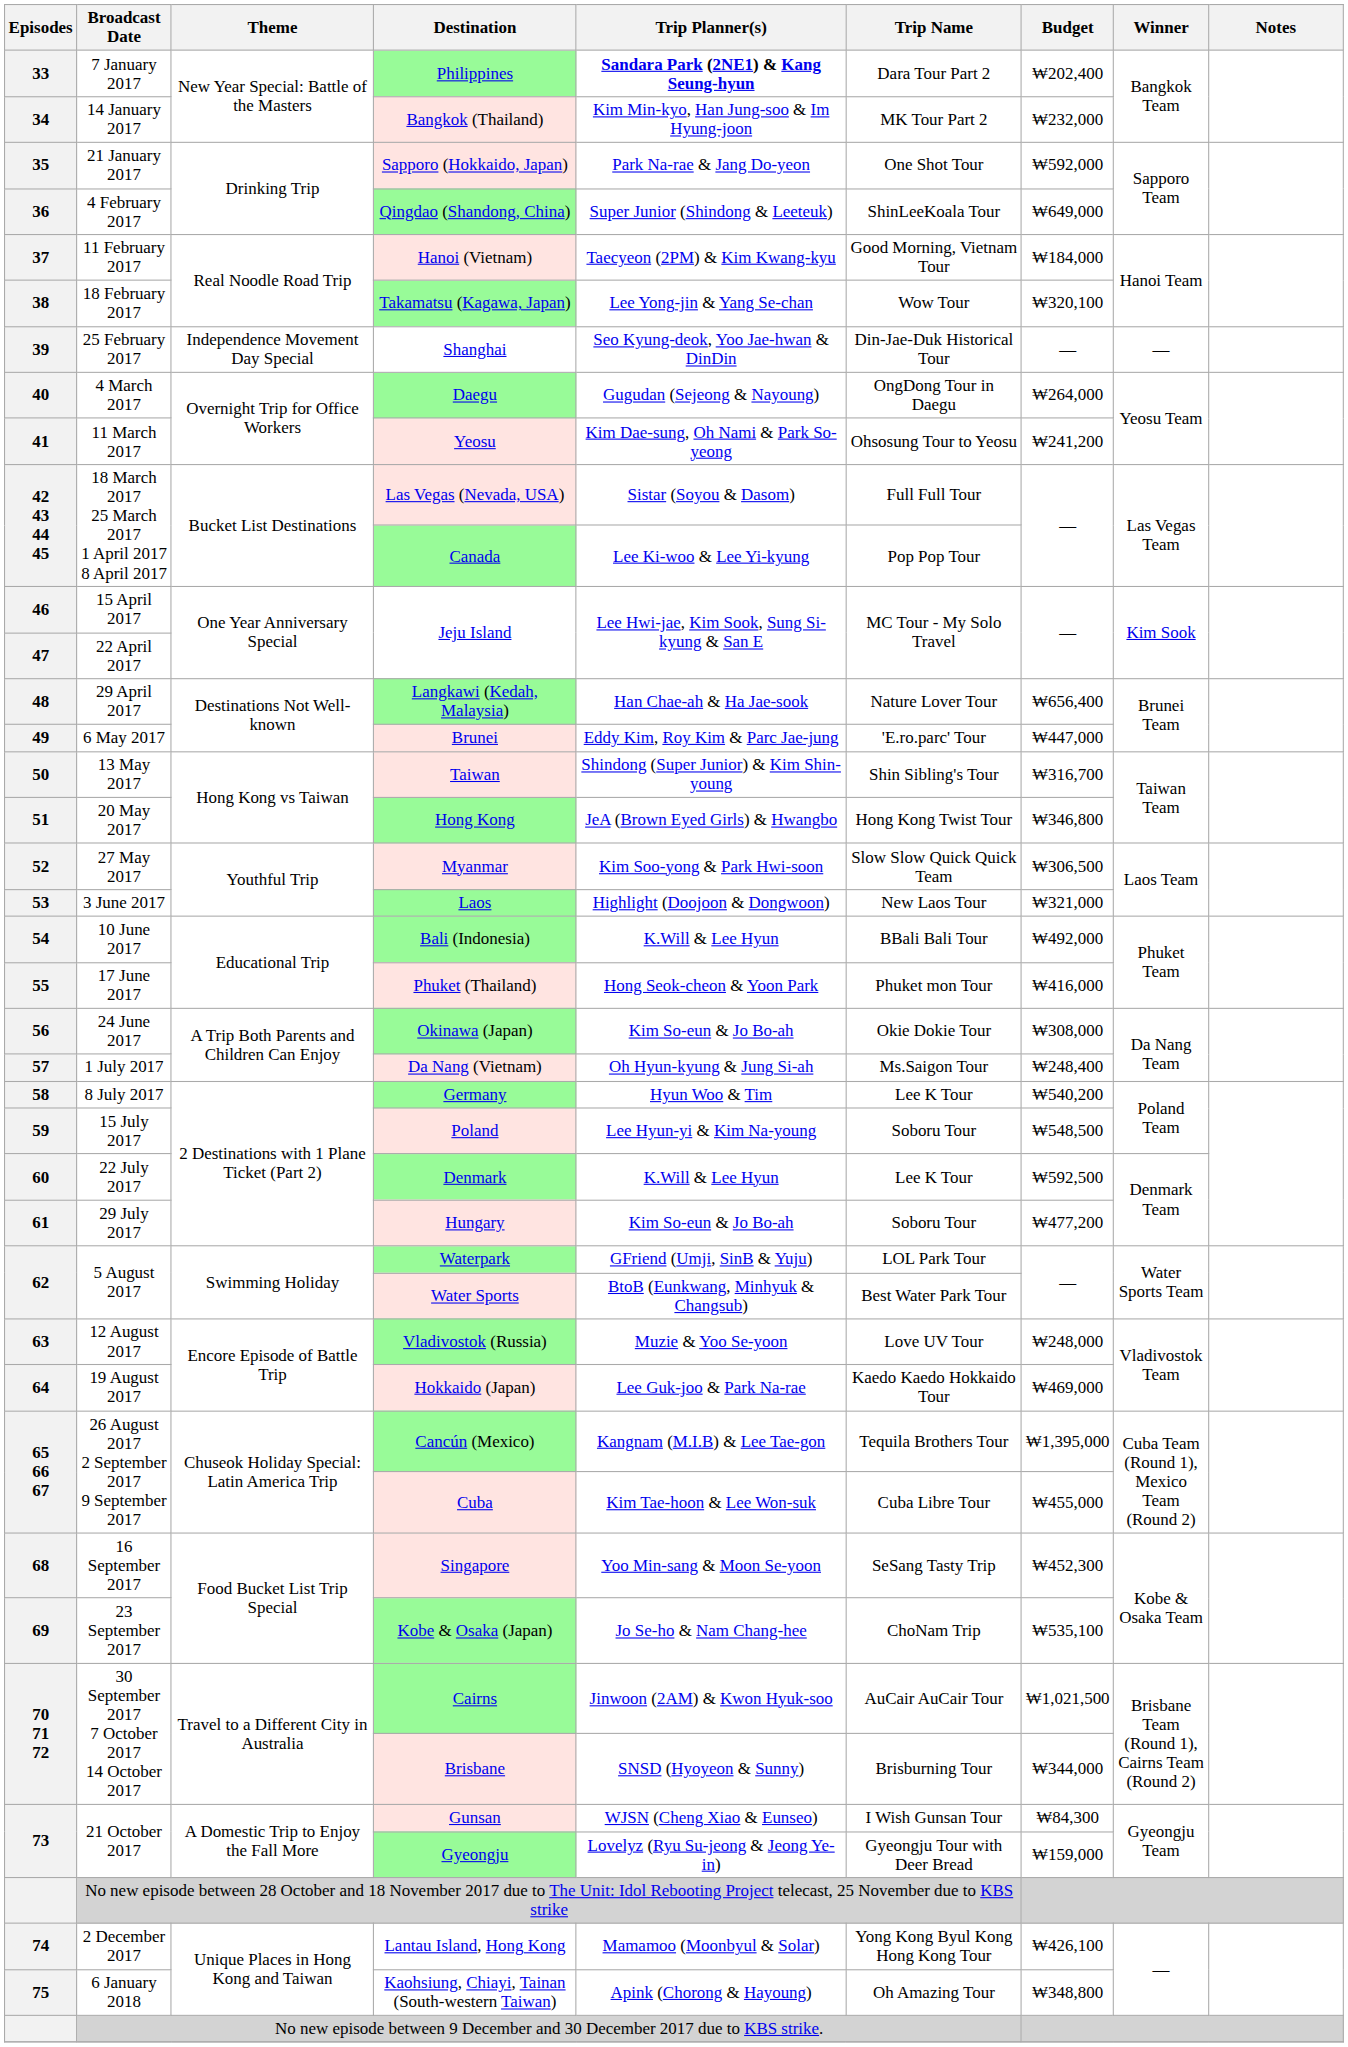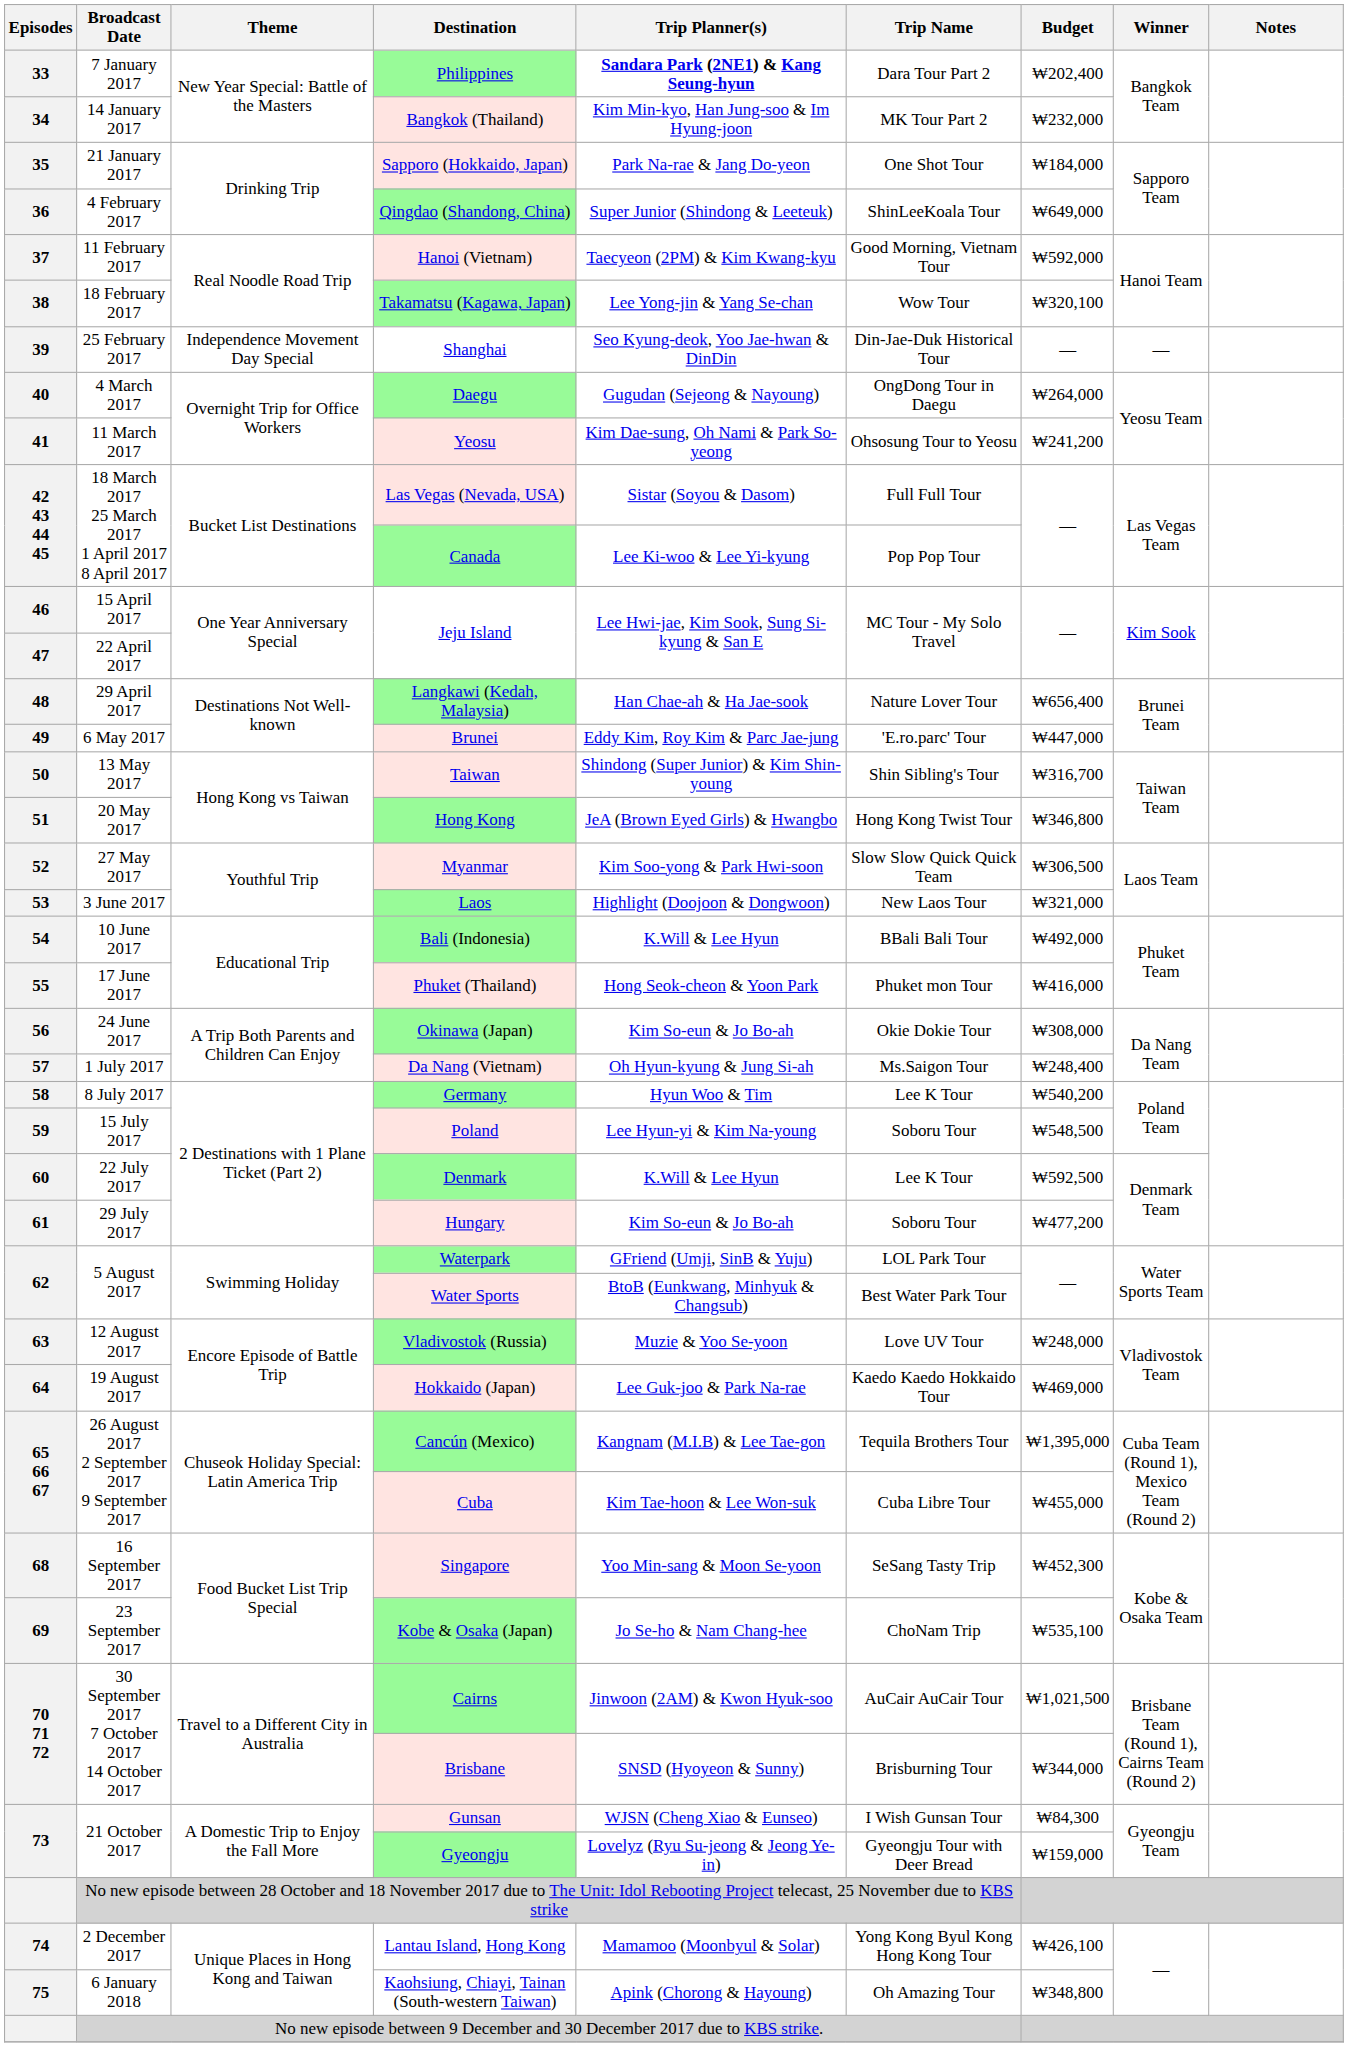 <table class=wikitable style=text-align:center;width:100%;background:#ffffff>
 <tr>
 <th width=3%>Episodes</th>
 <th width=7%>Broadcast Date</th>
 <th width=15%>Theme</th>
 <th width=15%>Destination</th>
 <th width=20%>Trip Planner(s)</th>
 <th width=13%>Trip Name</th>
 <th width=5%>Budget</th>
 <th width=7%>Winner</th>
 <th width=10%>Notes</th>
 </tr>
 <tr>
 <th>33</th>
 <td>7 January 2017</td>
 <td rowspan=2>New Year Special: Battle of the Masters</td>
 <td style=background:PaleGreen><a href='#'>Philippines</a></td>
 <td><strong><a href='#'>Sandara Park</a> (<a href='#'>2NE1</a>) & <a href='#'>Kang Seung-hyun</a></strong></td>
 <td>Dara Tour Part 2</td>
 <td>₩202,400</td>
 <td rowspan=2>Bangkok Team</td>
 <td rowspan=2></td>
 </tr>
 <tr>
 <th>34</th>
 <td>14 January 2017</td>
 <td style=background:MistyRose><a href='#'>Bangkok</a> (Thailand)</td>
 <td><a href='#'>Kim Min-kyo</a>, <a href='#'>Han Jung-soo</a> & <a href='#'>Im Hyung-joon</a></td>
 <td>MK Tour Part 2</td>
 <td>₩232,000</td>
 </tr>
 <tr>
 <th>35</th>
 <td>21 January 2017</td>
 <td rowspan=2>Drinking Trip</td>
 <td style=background:MistyRose><a href='#'>Sapporo</a> (<a href='#'>Hokkaido, Japan</a>)</td>
 <td><a href='#'>Park Na-rae</a> & <a href='#'>Jang Do-yeon</a></td>
 <td>One Shot Tour</td>
-<td>₩592,000</td>
+<td>₩184,000</td>
 <td rowspan=2>Sapporo Team</td>
 <td rowspan=2><br></td>
 </tr>
 <tr>
 <th>36</th>
 <td>4 February 2017</td>
 <td style=background:PaleGreen><a href='#'>Qingdao</a> (<a href='#'>Shandong, China</a>)</td>
 <td><a href='#'>Super Junior</a> (<a href='#'>Shindong</a> & <a href='#'>Leeteuk</a>)</td>
 <td>ShinLeeKoala Tour</td>
 <td>₩649,000</td>
 </tr>
 <tr>
 <th>37</th>
 <td>11 February 2017</td>
 <td rowspan=2>Real Noodle Road Trip</td>
 <td style=background:MistyRose><a href='#'>Hanoi</a> (Vietnam)</td>
 <td><a href='#'>Taecyeon</a> (<a href='#'>2PM</a>) & <a href='#'>Kim Kwang-kyu</a></td>
 <td>Good Morning, Vietnam Tour</td>
-<td>₩184,000</td>
+<td>₩592,000</td>
 <td rowspan=2>Hanoi Team</td>
 <td rowspan=2></td>
 </tr>
 <tr>
 <th>38</th>
 <td>18 February 2017</td>
 <td style=background:PaleGreen><a href='#'>Takamatsu</a> (<a href='#'>Kagawa, Japan</a>)</td>
 <td><a href='#'>Lee Yong-jin</a> & <a href='#'>Yang Se-chan</a></td>
 <td>Wow Tour</td>
 <td>₩320,100</td>
 </tr>
 <tr>
 <th>39</th>
 <td>25 February 2017</td>
 <td>Independence Movement Day Special</td>
 <td><a href='#'>Shanghai</a></td>
 <td><a href='#'>Seo Kyung-deok</a>, <a href='#'>Yoo Jae-hwan</a> & <a href='#'>DinDin</a></td>
 <td>Din-Jae-Duk Historical Tour</td>
 <td>—</td>
 <td>—</td>
 <td></td>
 </tr>
 <tr>
 <th>40</th>
 <td>4 March 2017</td>
 <td rowspan=2>Overnight Trip for Office Workers</td>
 <td style=background:PaleGreen><a href='#'>Daegu</a></td>
 <td><a href='#'>Gugudan</a> (<a href='#'>Sejeong</a> & <a href='#'>Nayoung</a>)</td>
 <td>OngDong Tour in Daegu</td>
 <td>₩264,000</td>
 <td rowspan=2>Yeosu Team</td>
 <td rowspan=2></td>
 </tr>
 <tr>
 <th>41</th>
 <td>11 March 2017</td>
 <td style=background:MistyRose><a href='#'>Yeosu</a></td>
 <td><a href='#'>Kim Dae-sung</a>, <a href='#'>Oh Nami</a> & <a href='#'>Park So-yeong</a></td>
 <td>Ohsosung Tour to Yeosu</td>
 <td>₩241,200</td>
 </tr>
 <tr>
 <th rowspan=2>42<br>43<br>44<br>45</th>
 <td rowspan=2>18 March 2017<br>25 March 2017<br>1 April 2017<br>8 April 2017</td>
 <td rowspan=2>Bucket List Destinations</td>
 <td style=background:MistyRose><a href='#'>Las Vegas</a> (<a href='#'>Nevada, USA</a>)</td>
 <td><a href='#'>Sistar</a> (<a href='#'>Soyou</a> & <a href='#'>Dasom</a>)</td>
 <td>Full Full Tour</td>
 <td rowspan=2>—</td>
 <td rowspan=2><br>Las Vegas Team</td>
 <td rowspan=2></td>
 </tr>
 <tr>
 <td style=background:PaleGreen><a href='#'>Canada</a></td>
 <td><a href='#'>Lee Ki-woo</a> & <a href='#'>Lee Yi-kyung</a></td>
 <td>Pop Pop Tour</td>
 </tr>
 <tr>
 <th>46</th>
 <td>15 April 2017</td>
 <td rowspan=2>One Year Anniversary Special</td>
 <td rowspan=2><a href='#'>Jeju Island</a></td>
 <td rowspan=2><a href='#'>Lee Hwi-jae</a>, <a href='#'>Kim Sook</a>, <a href='#'>Sung Si-kyung</a> & <a href='#'>San E</a></td>
 <td rowspan=2>MC Tour - My Solo Travel</td>
 <td rowspan=2>—</td>
 <td rowspan=2><a href='#'>Kim Sook</a></td>
 <td rowspan=2></td>
 </tr>
 <tr>
 <th>47</th>
 <td>22 April 2017</td>
 </tr>
 <tr>
 <th>48</th>
 <td>29 April 2017</td>
 <td rowspan=2>Destinations Not Well-known</td>
 <td style=background:PaleGreen><a href='#'>Langkawi</a> (<a href='#'>Kedah, Malaysia</a>)</td>
 <td><a href='#'>Han Chae-ah</a> & <a href='#'>Ha Jae-sook</a></td>
 <td>Nature Lover Tour</td>
 <td>₩656,400</td>
 <td rowspan=2>Brunei Team</td>
 <td rowspan=2></td>
 </tr>
 <tr>
 <th>49</th>
 <td>6 May 2017</td>
 <td style=background:MistyRose><a href='#'>Brunei</a></td>
 <td><a href='#'>Eddy Kim</a>, <a href='#'>Roy Kim</a> & <a href='#'>Parc Jae-jung</a></td>
 <td>'E.ro.parc' Tour</td>
 <td>₩447,000</td>
 </tr>
 <tr>
 <th>50</th>
 <td>13 May 2017</td>
 <td rowspan=2>Hong Kong vs Taiwan</td>
 <td style=background:MistyRose><a href='#'>Taiwan</a></td>
 <td><a href='#'>Shindong</a> (<a href='#'>Super Junior</a>) & <a href='#'>Kim Shin-young</a></td>
 <td>Shin Sibling's Tour</td>
 <td>₩316,700</td>
 <td rowspan=2>Taiwan Team</td>
 <td rowspan=2></td>
 </tr>
 <tr>
 <th>51</th>
 <td>20 May 2017</td>
 <td style=background:PaleGreen><a href='#'>Hong Kong</a></td>
 <td><a href='#'>JeA</a> (<a href='#'>Brown Eyed Girls</a>) & <a href='#'>Hwangbo</a></td>
 <td>Hong Kong Twist Tour</td>
 <td>₩346,800</td>
 </tr>
 <tr>
 <th>52</th>
 <td>27 May 2017</td>
 <td rowspan=2>Youthful Trip</td>
 <td style=background:MistyRose><a href='#'>Myanmar</a></td>
 <td><a href='#'>Kim Soo-yong</a> & <a href='#'>Park Hwi-soon</a></td>
 <td>Slow Slow Quick Quick Team</td>
 <td>₩306,500</td>
 <td rowspan=2>Laos Team</td>
 <td rowspan=2></td>
 </tr>
 <tr>
 <th>53</th>
 <td>3 June 2017</td>
 <td style=background:PaleGreen><a href='#'>Laos</a></td>
 <td><a href='#'>Highlight</a> (<a href='#'>Doojoon</a> & <a href='#'>Dongwoon</a>)</td>
 <td>New Laos Tour</td>
 <td>₩321,000</td>
 </tr>
 <tr>
 <th>54</th>
 <td>10 June 2017</td>
 <td rowspan=2>Educational Trip</td>
 <td style=background:PaleGreen><a href='#'>Bali</a> (Indonesia)</td>
 <td><a href='#'>K.Will</a> & <a href='#'>Lee Hyun</a></td>
 <td>BBali Bali Tour</td>
 <td>₩492,000</td>
 <td rowspan=2>Phuket Team</td>
 <td rowspan=2></td>
 </tr>
 <tr>
 <th>55</th>
 <td>17 June 2017</td>
 <td style=background:MistyRose><a href='#'>Phuket</a> (Thailand)</td>
 <td><a href='#'>Hong Seok-cheon</a> & <a href='#'>Yoon Park</a></td>
 <td>Phuket mon Tour</td>
 <td>₩416,000</td>
 </tr>
 <tr>
 <th>56</th>
 <td>24 June 2017</td>
 <td rowspan=2>A Trip Both Parents and Children Can Enjoy</td>
 <td style=background:PaleGreen><a href='#'>Okinawa</a> (Japan)</td>
 <td><a href='#'>Kim So-eun</a> & <a href='#'>Jo Bo-ah</a></td>
 <td>Okie Dokie Tour</td>
 <td>₩308,000</td>
 <td rowspan=2><br>Da Nang Team</td>
 <td rowspan=2></td>
 </tr>
 <tr>
 <th>57</th>
 <td>1 July 2017</td>
 <td style=background:MistyRose><a href='#'>Da Nang</a> (Vietnam)</td>
 <td><a href='#'>Oh Hyun-kyung</a> & <a href='#'>Jung Si-ah</a></td>
 <td>Ms.Saigon Tour</td>
 <td>₩248,400</td>
 </tr>
 <tr>
 <th>58</th>
 <td>8 July 2017</td>
 <td rowspan=4>2 Destinations with 1 Plane Ticket (Part 2)</td>
 <td style=background:PaleGreen><a href='#'>Germany</a></td>
 <td><a href='#'>Hyun Woo</a> & <a href='#'>Tim</a></td>
 <td>Lee K Tour</td>
 <td>₩540,200</td>
 <td rowspan=2>Poland Team</td>
 <td rowspan=4></td>
 </tr>
 <tr>
 <th>59</th>
 <td>15 July 2017</td>
 <td style=background:MistyRose><a href='#'>Poland</a></td>
 <td><a href='#'>Lee Hyun-yi</a> & <a href='#'>Kim Na-young</a></td>
 <td>Soboru Tour</td>
 <td>₩548,500</td>
 </tr>
 <tr>
 <th>60</th>
 <td>22 July 2017</td>
 <td style=background:PaleGreen><a href='#'>Denmark</a></td>
 <td><a href='#'>K.Will</a> & <a href='#'>Lee Hyun</a></td>
 <td>Lee K Tour</td>
 <td>₩592,500</td>
 <td rowspan=2>Denmark Team</td>
 </tr>
 <tr>
 <th>61</th>
 <td>29 July 2017</td>
 <td style=background:MistyRose><a href='#'>Hungary</a></td>
 <td><a href='#'>Kim So-eun</a> & <a href='#'>Jo Bo-ah</a></td>
 <td>Soboru Tour</td>
 <td>₩477,200</td>
 </tr>
 <tr>
 <th rowspan=2>62</th>
 <td rowspan=2>5 August 2017</td>
 <td rowspan=2>Swimming Holiday</td>
 <td style=background:PaleGreen><a href='#'>Waterpark</a></td>
 <td><a href='#'>GFriend</a> (<a href='#'>Umji</a>, <a href='#'>SinB</a> & <a href='#'>Yuju</a>)</td>
 <td>LOL Park Tour</td>
 <td rowspan=2>—</td>
 <td rowspan=2>Water Sports Team</td>
 <td rowspan=2></td>
 </tr>
 <tr>
 <td style=background:MistyRose><a href='#'>Water Sports</a></td>
 <td><a href='#'>BtoB</a> (<a href='#'>Eunkwang</a>, <a href='#'>Minhyuk</a> & <a href='#'>Changsub</a>)</td>
 <td>Best Water Park Tour</td>
 </tr>
 <tr>
 <th>63</th>
 <td>12 August 2017</td>
 <td rowspan=2>Encore Episode of Battle Trip</td>
 <td style=background:PaleGreen><a href='#'>Vladivostok</a> (Russia)</td>
 <td><a href='#'>Muzie</a> & <a href='#'>Yoo Se-yoon</a></td>
 <td>Love UV Tour</td>
 <td>₩248,000</td>
 <td rowspan=2>Vladivostok Team</td>
 <td rowspan=2></td>
 </tr>
 <tr>
 <th>64</th>
 <td>19 August 2017</td>
 <td style=background:MistyRose><a href='#'>Hokkaido</a> (Japan)</td>
 <td><a href='#'>Lee Guk-joo</a> & <a href='#'>Park Na-rae</a></td>
 <td>Kaedo Kaedo Hokkaido Tour</td>
 <td>₩469,000</td>
 </tr>
 <tr>
 <th rowspan=2>65<br>66<br>67</th>
 <td rowspan=2>26 August 2017<br>2 September 2017<br>9 September 2017</td>
 <td rowspan=2>Chuseok Holiday Special: Latin America Trip</td>
 <td style=background:PaleGreen><a href='#'>Cancún</a> (Mexico)</td>
 <td><a href='#'>Kangnam</a> (<a href='#'>M.I.B</a>) & <a href='#'>Lee Tae-gon</a></td>
 <td>Tequila Brothers Tour</td>
 <td>₩1,395,000</td>
 <td rowspan=2><br>Cuba Team (Round 1), <br>Mexico Team (Round 2)</td>
 <td rowspan=2></td>
 </tr>
 <tr>
 <td style=background:MistyRose><a href='#'>Cuba</a></td>
 <td><a href='#'>Kim Tae-hoon</a> & <a href='#'>Lee Won-suk</a></td>
 <td>Cuba Libre Tour</td>
 <td>₩455,000</td>
 </tr>
 <tr>
 <th>68</th>
 <td>16 September 2017</td>
 <td rowspan=2>Food Bucket List Trip Special</td>
 <td style=background:MistyRose><a href='#'>Singapore</a></td>
 <td><a href='#'>Yoo Min-sang</a> & <a href='#'>Moon Se-yoon</a></td>
 <td>SeSang Tasty Trip</td>
 <td>₩452,300</td>
 <td rowspan=2><br>Kobe & Osaka Team</td>
 <td rowspan=2></td>
 </tr>
 <tr>
 <th>69</th>
 <td>23 September 2017</td>
 <td style=background:PaleGreen><a href='#'>Kobe</a> & <a href='#'>Osaka</a> (Japan)</td>
 <td><a href='#'>Jo Se-ho</a> & <a href='#'>Nam Chang-hee</a></td>
 <td>ChoNam Trip</td>
 <td>₩535,100</td>
 </tr>
 <tr>
 <th rowspan=2>70<br>71<br>72</th>
 <td rowspan=2>30 September 2017<br>7 October 2017<br>14 October 2017</td>
 <td rowspan=2>Travel to a Different City in Australia<br></td>
 <td style=background:PaleGreen><a href='#'>Cairns</a></td>
 <td><a href='#'>Jinwoon</a> (<a href='#'>2AM</a>) & <a href='#'>Kwon Hyuk-soo</a></td>
 <td>AuCair AuCair Tour</td>
 <td>₩1,021,500</td>
 <td rowspan=2><br>Brisbane Team (Round 1),<br>Cairns Team (Round 2)</td>
 <td rowspan=2></td>
 </tr>
 <tr>
 <td style=background:MistyRose><a href='#'>Brisbane</a></td>
 <td><a href='#'>SNSD</a> (<a href='#'>Hyoyeon</a> & <a href='#'>Sunny</a>)</td>
 <td>Brisburning Tour</td>
 <td>₩344,000</td>
 </tr>
 <tr>
 <th rowspan=2>73</th>
 <td rowspan=2>21 October 2017</td>
 <td rowspan=2>A Domestic Trip to Enjoy the Fall More</td>
 <td style=background:MistyRose><a href='#'>Gunsan</a></td>
 <td><a href='#'>WJSN</a> (<a href='#'>Cheng Xiao</a> & <a href='#'>Eunseo</a>)</td>
 <td>I Wish Gunsan Tour</td>
 <td>₩84,300</td>
 <td rowspan=2>Gyeongju Team</td>
 <td rowspan=2></td>
 </tr>
 <tr>
 <td style=background:PaleGreen><a href='#'>Gyeongju</a></td>
 <td><a href='#'>Lovelyz</a> (<a href='#'>Ryu Su-jeong</a> & <a href='#'>Jeong Ye-in</a>)</td>
 <td>Gyeongju Tour with Deer Bread</td>
 <td>₩159,000</td>
 </tr>
 <tr>
 <th></th>
 <td colspan=5 style=background:Lightgray>No new episode between 28 October and 18 November 2017 due to <a href='#'>The Unit: Idol Rebooting Project</a> telecast, 25 November due to <a href='#'>KBS strike</a></td>
 <td colspan=3 style=background:Lightgray></td>
 </tr>
 <tr>
 <th>74</th>
 <td>2 December 2017</td>
 <td rowspan=2>Unique Places in Hong Kong and Taiwan</td>
 <td><a href='#'>Lantau Island</a>, <a href='#'>Hong Kong</a></td>
 <td><a href='#'>Mamamoo</a> (<a href='#'>Moonbyul</a> & <a href='#'>Solar</a>)</td>
 <td>Yong Kong Byul Kong Hong Kong Tour</td>
 <td>₩426,100</td>
 <td rowspan=2>—</td>
 <td rowspan=2></td>
 </tr>
 <tr>
 <th>75</th>
 <td>6 January 2018</td>
 <td><a href='#'>Kaohsiung</a>, <a href='#'>Chiayi</a>, <a href='#'>Tainan</a><br>(South-western <a href='#'>Taiwan</a>)</td>
 <td><a href='#'>Apink</a> (<a href='#'>Chorong</a> & <a href='#'>Hayoung</a>)</td>
 <td>Oh Amazing Tour</td>
 <td>₩348,800</td>
 </tr>
 <tr>
 <th></th>
 <td colspan=5 style=background:Lightgray>No new episode between 9 December and 30 December 2017 due to <a href='#'>KBS strike</a>.</td>
 <td colspan=3 style=background:Lightgray></td>
 </tr>
 <tr>
 </tr>
 </table>
